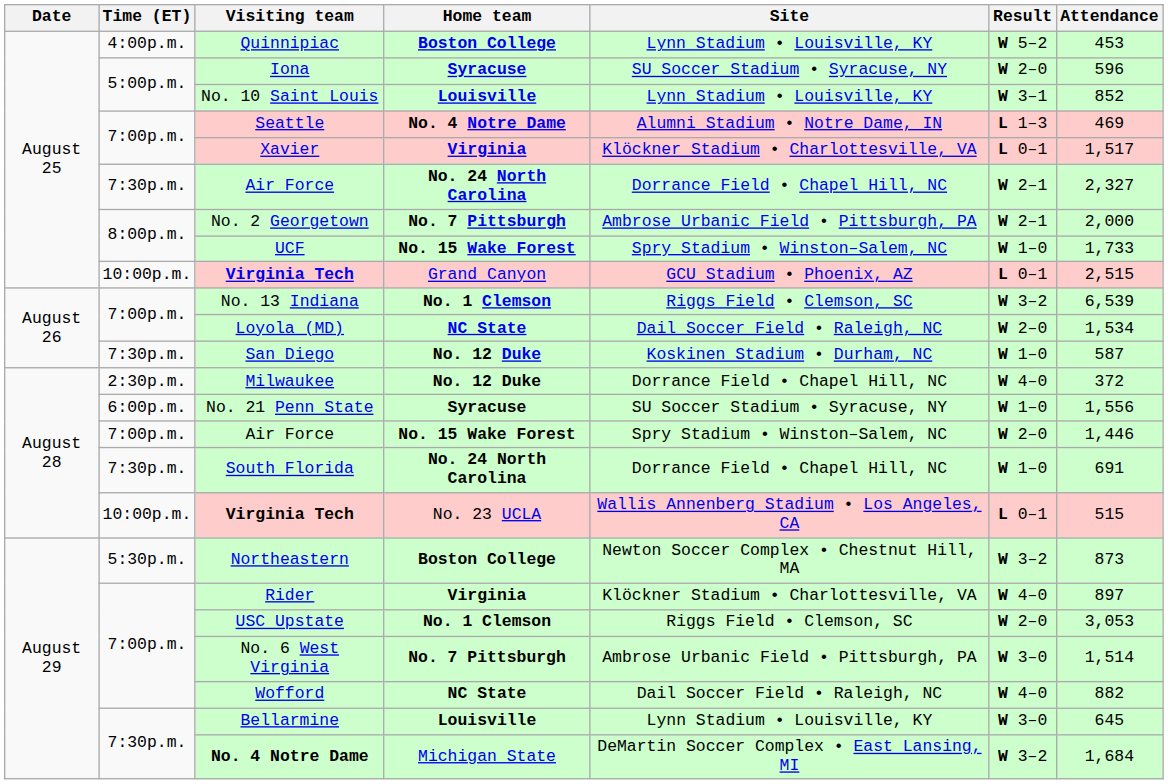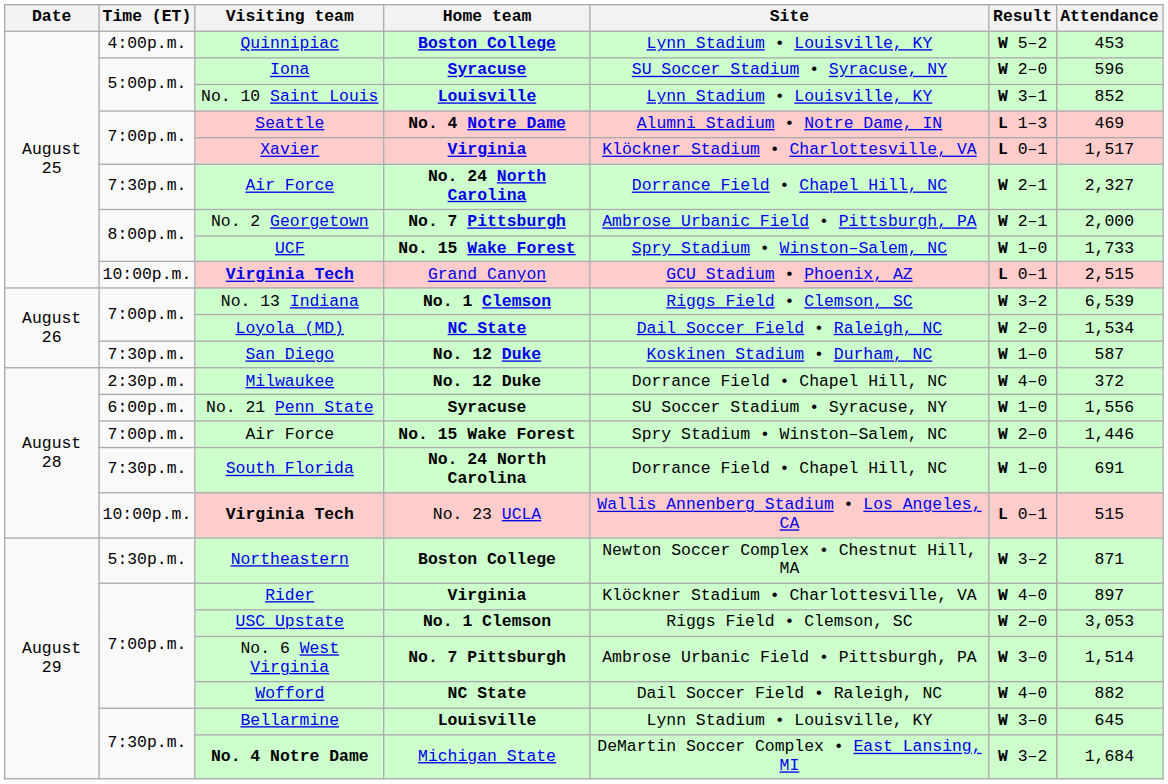 <table class="wikitable" style="font-size:95%; text-align: center;">
 <tr>
 <th>Date</th>
 <th>Time (ET)</th>
 <th>Visiting team</th>
 <th>Home team</th>
 <th>Site</th>
 <th>Result</th>
 <th>Attendance</th>
 </tr>
 <tr>
 <td rowspan=9>August 25</td>
 <td>4:00p.m.</td>
 <td style="background:#cfc;"><a href='#'>Quinnipiac</a></td>
 <td style="background:#cfc;"><strong><a href='#'>Boston College</a></strong></td>
 <td style="background:#cfc;"><a href='#'>Lynn Stadium</a> • <a href='#'>Louisville, KY</a></td>
 <td style="background:#cfc;"><strong>W </strong>5–2</td>
 <td style="background:#cfc;">453</td>
 </tr>
 <tr>
 <td rowspan=2>5:00p.m.</td>
 <td style="background:#cfc;"><a href='#'>Iona</a></td>
 <td style="background:#cfc;"><strong><a href='#'>Syracuse</a></strong></td>
 <td style="background:#cfc;"><a href='#'>SU Soccer Stadium</a> • <a href='#'>Syracuse, NY</a></td>
 <td style="background:#cfc;"><strong>W</strong> 2–0</td>
 <td style="background:#cfc;">596</td>
 </tr>
 <tr>
 <td style="background:#cfc;">No. 10 <a href='#'>Saint Louis</a></td>
 <td style="background:#cfc;"><strong><a href='#'>Louisville</a></strong></td>
 <td style="background:#cfc;"><a href='#'>Lynn Stadium</a> • <a href='#'>Louisville, KY</a></td>
 <td style="background:#cfc;"><strong>W</strong> 3–1</td>
 <td style="background:#cfc;">852</td>
 </tr>
 <tr>
 <td rowspan=2>7:00p.m.</td>
 <td style="background:#fcc;"><a href='#'>Seattle</a></td>
 <td style="background:#fcc;"><strong>No. 4 <a href='#'>Notre Dame</a></strong></td>
 <td style="background:#fcc;"><a href='#'>Alumni Stadium</a> • <a href='#'>Notre Dame, IN</a></td>
 <td style="background:#fcc;"><strong>L</strong> 1–3</td>
 <td style="background:#fcc;">469</td>
 </tr>
 <tr>
 <td style="background:#fcc;"><a href='#'>Xavier</a></td>
 <td style="background:#fcc;"><strong><a href='#'>Virginia</a></strong></td>
 <td style="background:#fcc;"><a href='#'>Klöckner Stadium</a> • <a href='#'>Charlottesville, VA</a></td>
 <td style="background:#fcc;"><strong>L</strong> 0–1</td>
 <td style="background:#fcc;">1,517</td>
 </tr>
 <tr>
 <td>7:30p.m.</td>
 <td style="background:#cfc;"><a href='#'>Air Force</a></td>
 <td style="background:#cfc;"><strong>No. 24 <a href='#'>North Carolina</a></strong></td>
 <td style="background:#cfc;"><a href='#'>Dorrance Field</a> • <a href='#'>Chapel Hill, NC</a></td>
 <td style="background:#cfc;"><strong>W</strong> 2–1</td>
 <td style="background:#cfc;">2,327</td>
 </tr>
 <tr>
 <td rowspan=2>8:00p.m.</td>
 <td style="background:#cfc;">No. 2 <a href='#'>Georgetown</a></td>
 <td style="background:#cfc;"><strong>No. 7 <a href='#'>Pittsburgh</a></strong></td>
 <td style="background:#cfc;"><a href='#'>Ambrose Urbanic Field</a> • <a href='#'>Pittsburgh, PA</a></td>
 <td style="background:#cfc;"><strong>W</strong> 2–1</td>
 <td style="background:#cfc;">2,000</td>
 </tr>
 <tr>
 <td style="background:#cfc;"><a href='#'>UCF</a></td>
 <td style="background:#cfc;"><strong>No. 15 <a href='#'>Wake Forest</a></strong></td>
 <td style="background:#cfc;"><a href='#'>Spry Stadium</a> • <a href='#'>Winston–Salem, NC</a></td>
 <td style="background:#cfc;"><strong>W</strong> 1–0</td>
 <td style="background:#cfc;">1,733</td>
 </tr>
 <tr>
 <td>10:00p.m.</td>
 <td style="background:#fcc;"><strong><a href='#'>Virginia Tech</a></strong></td>
 <td style="background:#fcc;"><a href='#'>Grand Canyon</a></td>
 <td style="background:#fcc;"><a href='#'>GCU Stadium</a> • <a href='#'>Phoenix, AZ</a></td>
 <td style="background:#fcc;"><strong>L</strong> 0–1</td>
 <td style="background:#fcc;">2,515</td>
 </tr>
 <tr>
 <td rowspan=3>August 26</td>
 <td rowspan=2>7:00p.m.</td>
 <td style="background:#cfc;">No. 13 <a href='#'>Indiana</a></td>
 <td style="background:#cfc;"><strong>No. 1 <a href='#'>Clemson</a></strong></td>
 <td style="background:#cfc;"><a href='#'>Riggs Field</a> • <a href='#'>Clemson, SC</a></td>
 <td style="background:#cfc;"><strong>W</strong> 3–2</td>
 <td style="background:#cfc;">6,539</td>
 </tr>
 <tr>
 <td style="background:#cfc;"><a href='#'>Loyola (MD)</a></td>
 <td style="background:#cfc;"><strong><a href='#'>NC State</a></strong></td>
 <td style="background:#cfc;"><a href='#'>Dail Soccer Field</a> • <a href='#'>Raleigh, NC</a></td>
 <td style="background:#cfc;"><strong>W</strong> 2–0</td>
 <td style="background:#cfc;">1,534</td>
 </tr>
 <tr>
 <td>7:30p.m.</td>
 <td style="background:#cfc;"><a href='#'>San Diego</a></td>
 <td style="background:#cfc;"><strong>No. 12</strong> <strong><a href='#'>Duke</a></strong></td>
 <td style="background:#cfc;"><a href='#'>Koskinen Stadium</a> • <a href='#'>Durham, NC</a></td>
 <td style="background:#cfc;"><strong>W</strong> 1–0</td>
 <td style="background:#cfc;">587</td>
 </tr>
 <tr>
 <td rowspan=5>August 28</td>
 <td>2:30p.m.</td>
 <td style="background:#cfc;"><a href='#'>Milwaukee</a></td>
 <td style="background:#cfc;"><strong>No. 12</strong> <strong>Duke</strong></td>
 <td style="background:#cfc;">Dorrance Field • Chapel Hill, NC</td>
 <td style="background:#cfc;"><strong>W</strong> 4–0</td>
 <td style="background:#cfc;">372</td>
 </tr>
 <tr>
 <td>6:00p.m.</td>
 <td style="background:#cfc;">No. 21 <a href='#'>Penn State</a></td>
 <td style="background:#cfc;"><strong>Syracuse</strong></td>
 <td style="background:#cfc;">SU Soccer Stadium • Syracuse, NY</td>
 <td style="background:#cfc;"><strong>W</strong> 1–0</td>
 <td style="background:#cfc;">1,556</td>
 </tr>
 <tr>
 <td>7:00p.m.</td>
 <td style="background:#cfc;">Air Force</td>
 <td style="background:#cfc;"><strong>No. 15 Wake Forest</strong></td>
 <td style="background:#cfc;">Spry Stadium • Winston–Salem, NC</td>
 <td style="background:#cfc;"><strong>W</strong> 2–0</td>
 <td style="background:#cfc;">1,446</td>
 </tr>
 <tr>
 <td>7:30p.m.</td>
 <td style="background:#cfc;"><a href='#'>South Florida</a></td>
 <td style="background:#cfc;"><strong>No. 24 North Carolina</strong></td>
 <td style="background:#cfc;">Dorrance Field • Chapel Hill, NC</td>
 <td style="background:#cfc;"><strong>W</strong> 1–0</td>
 <td style="background:#cfc;">691</td>
 </tr>
 <tr>
 <td>10:00p.m.</td>
 <td style="background:#fcc;"><strong>Virginia Tech</strong></td>
 <td style="background:#fcc;">No. 23 <a href='#'>UCLA</a></td>
 <td style="background:#fcc;"><a href='#'>Wallis Annenberg Stadium</a> • <a href='#'>Los Angeles, CA</a></td>
 <td style="background:#fcc;"><strong>L</strong> 0–1</td>
 <td style="background:#fcc;">515</td>
 </tr>
 <tr>
 <td rowspan=7>August 29</td>
 <td>5:30p.m.</td>
 <td style="background:#cfc;"><a href='#'>Northeastern</a></td>
 <td style="background:#cfc;"><strong>Boston College</strong></td>
 <td style="background:#cfc;">Newton Soccer Complex • Chestnut Hill, MA</td>
 <td style="background:#cfc;"><strong>W</strong> 3–2</td>
-<td style="background:#cfc;">873</td>
+<td style="background:#cfc;">871</td>
 </tr>
 <tr>
 <td rowspan=4>7:00p.m.</td>
 <td style="background:#cfc;"><a href='#'>Rider</a></td>
 <td style="background:#cfc;"><strong>Virginia</strong></td>
 <td style="background:#cfc;">Klöckner Stadium • Charlottesville, VA</td>
 <td style="background:#cfc;"><strong>W</strong> 4–0</td>
 <td style="background:#cfc;">897</td>
 </tr>
 <tr>
 <td style="background:#cfc;"><a href='#'>USC Upstate</a></td>
 <td style="background:#cfc;"><strong>No. 1 Clemson</strong></td>
 <td style="background:#cfc;">Riggs Field • Clemson, SC</td>
 <td style="background:#cfc;"><strong>W</strong> 2–0</td>
 <td style="background:#cfc;">3,053</td>
 </tr>
 <tr>
 <td style="background:#cfc;">No. 6 <a href='#'>West Virginia</a></td>
 <td style="background:#cfc;"><strong>No. 7 Pittsburgh</strong></td>
 <td style="background:#cfc;">Ambrose Urbanic Field • Pittsburgh, PA</td>
 <td style="background:#cfc;"><strong>W</strong> 3–0</td>
 <td style="background:#cfc;">1,514</td>
 </tr>
 <tr>
 <td style="background:#cfc;"><a href='#'>Wofford</a></td>
 <td style="background:#cfc;"><strong>NC State</strong></td>
 <td style="background:#cfc;">Dail Soccer Field • Raleigh, NC</td>
 <td style="background:#cfc;"><strong>W</strong> 4–0</td>
 <td style="background:#cfc;">882</td>
 </tr>
 <tr>
 <td rowspan=2>7:30p.m.</td>
 <td style="background:#cfc;"><a href='#'>Bellarmine</a></td>
 <td style="background:#cfc;"><strong>Louisville</strong></td>
 <td style="background:#cfc;">Lynn Stadium • Louisville, KY</td>
 <td style="background:#cfc;"><strong>W</strong> 3–0</td>
 <td style="background:#cfc;">645</td>
 </tr>
 <tr>
 <td style="background:#cfc;"><strong>No. 4</strong> <strong>Notre Dame</strong></td>
 <td style="background:#cfc;"><a href='#'>Michigan State</a></td>
 <td style="background:#cfc;">DeMartin Soccer Complex • <a href='#'>East Lansing, MI</a></td>
 <td style="background:#cfc;"><strong>W</strong> 3–2</td>
 <td style="background:#cfc;">1,684</td>
 </tr>
 </table>
